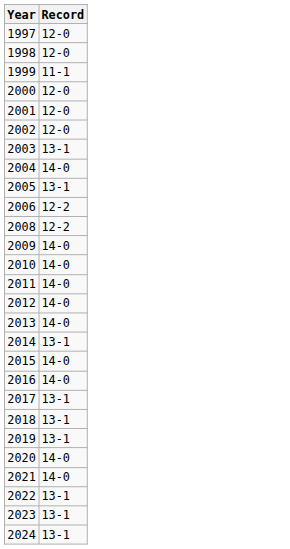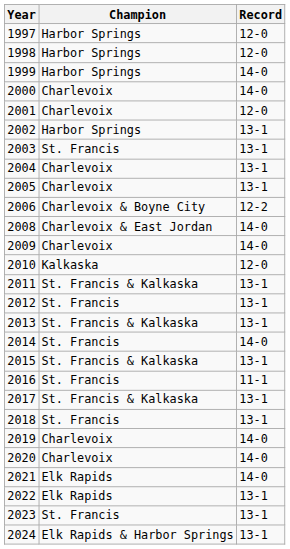 <table class=wikitable>
 <tr>
 <th>Year</th>
+<th>Champion</th>
 <th>Record</th>
 </tr>
 <tr>
 <td>1997</td>
+<td>Harbor Springs</td>
 <td>12-0</td>
 </tr>
 <tr>
 <td>1998</td>
+<td>Harbor Springs</td>
 <td>12-0</td>
 </tr>
 <tr>
 <td>1999</td>
-<td>11-1</td>
+<td>Harbor Springs</td>
+<td>14-0</td>
 </tr>
 <tr>
 <td>2000</td>
-<td>12-0</td>
+<td>Charlevoix</td>
+<td>14-0</td>
 </tr>
 <tr>
 <td>2001</td>
+<td>Charlevoix</td>
 <td>12-0</td>
 </tr>
 <tr>
 <td>2002</td>
-<td>12-0</td>
+<td>Harbor Springs</td>
+<td>13-1</td>
 </tr>
 <tr>
 <td>2003</td>
+<td>St. Francis</td>
 <td>13-1</td>
 </tr>
 <tr>
 <td>2004</td>
-<td>14-0</td>
+<td>Charlevoix</td>
+<td>13-1</td>
 </tr>
 <tr>
 <td>2005</td>
+<td>Charlevoix</td>
 <td>13-1</td>
 </tr>
 <tr>
 <td>2006</td>
+<td>Charlevoix & Boyne City</td>
 <td>12-2</td>
 </tr>
 <tr>
 <td>2008</td>
-<td>12-2</td>
+<td>Charlevoix & East Jordan</td>
+<td>14-0</td>
 </tr>
 <tr>
 <td>2009</td>
+<td>Charlevoix</td>
 <td>14-0</td>
 </tr>
 <tr>
 <td>2010</td>
+<td>Kalkaska</td>
+<td>12-0</td>
+</tr>
+<tr>
+<td>2011</td>
+<td>St. Francis & Kalkaska</td>
+<td>13-1</td>
+</tr>
+<tr>
+<td>2012</td>
+<td>St. Francis</td>
+<td>13-1</td>
+</tr>
+<tr>
+<td>2013</td>
+<td>St. Francis & Kalkaska</td>
+<td>13-1</td>
+</tr>
+<tr>
+<td>2014</td>
+<td>St. Francis</td>
 <td>14-0</td>
 </tr>
 <tr>
-<td>2011</td>
-<td>14-0</td>
-</tr>
-<tr>
-<td>2012</td>
-<td>14-0</td>
-</tr>
-<tr>
-<td>2013</td>
-<td>14-0</td>
-</tr>
-<tr>
-<td>2014</td>
+<td>2015</td>
+<td>St. Francis & Kalkaska</td>
 <td>13-1</td>
 </tr>
 <tr>
-<td>2015</td>
-<td>14-0</td>
-</tr>
-<tr>
 <td>2016</td>
-<td>14-0</td>
+<td>St. Francis</td>
+<td>11-1</td>
 </tr>
 <tr>
 <td>2017</td>
+<td>St. Francis & Kalkaska</td>
 <td>13-1</td>
 </tr>
 <tr>
 <td>2018</td>
+<td>St. Francis</td>
 <td>13-1</td>
 </tr>
 <tr>
 <td>2019</td>
-<td>13-1</td>
+<td>Charlevoix</td>
+<td>14-0</td>
 </tr>
 <tr>
 <td>2020</td>
+<td>Charlevoix</td>
 <td>14-0</td>
 </tr>
 <tr>
 <td>2021</td>
+<td>Elk Rapids</td>
 <td>14-0</td>
 </tr>
 <tr>
 <td>2022</td>
+<td>Elk Rapids</td>
 <td>13-1</td>
 </tr>
 <tr>
 <td>2023</td>
+<td>St. Francis</td>
 <td>13-1</td>
 </tr>
 <tr>
 <td>2024</td>
+<td>Elk Rapids & Harbor Springs</td>
 <td>13-1</td>
 </tr>
 </table>
